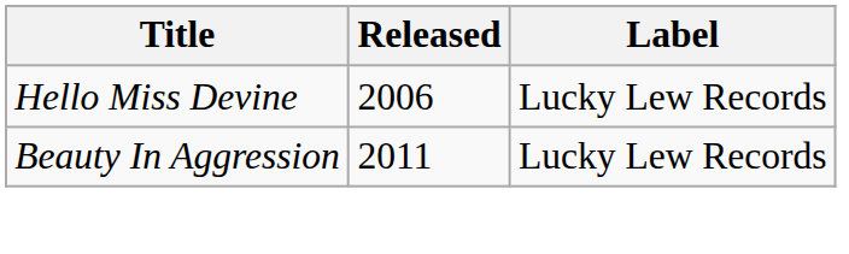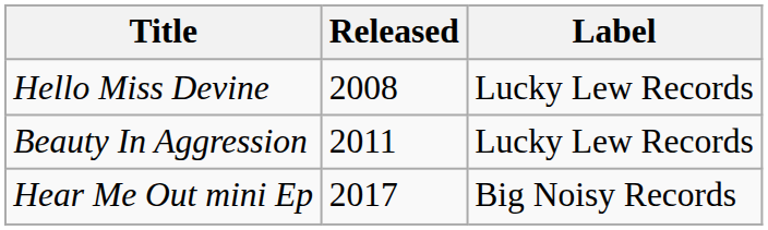 <table class="wikitable">
 <tr>
 <th>Title</th>
 <th>Released</th>
 <th>Label</th>
 </tr>
 <tr>
 <td><em>Hello Miss Devine</em></td>
-<td>2006</td>
+<td>2008</td>
 <td>Lucky Lew Records</td>
 </tr>
 <tr>
 <td><em>Beauty In Aggression</em></td>
 <td>2011</td>
 <td>Lucky Lew Records</td>
 </tr>
+<tr>
+<td><em>Hear Me Out mini Ep</em></td>
+<td>2017</td>
+<td>Big Noisy Records</td>
+</tr>
 </table>
